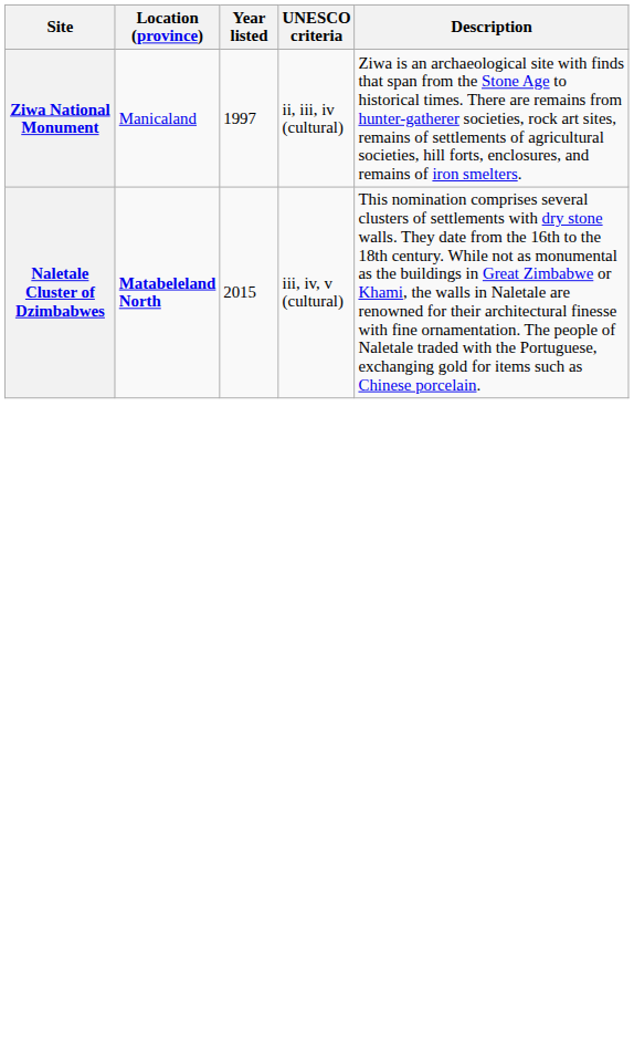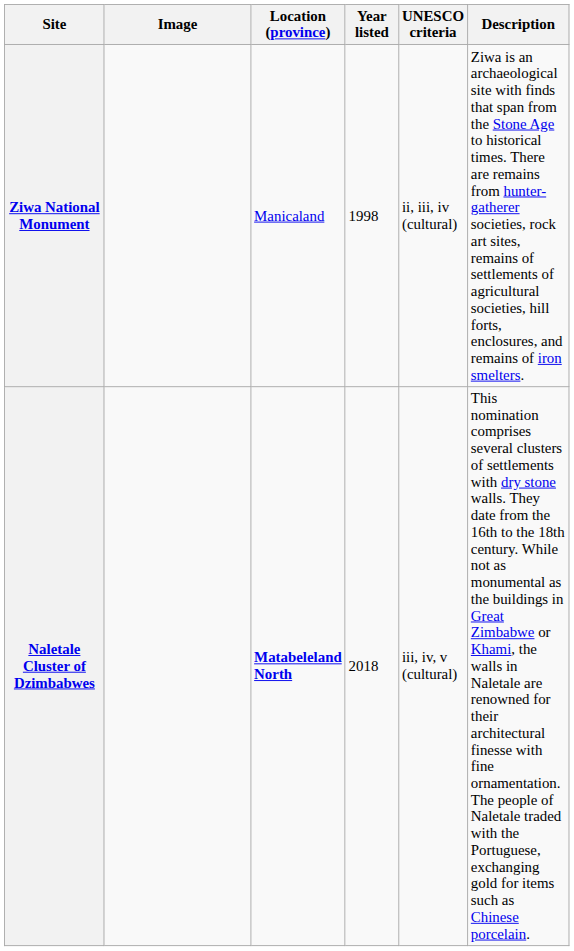 <table class="wikitable sortable plainrowheaders">
 <tr>
 <th style="width:100px;" scope="col">Site</th>
+<th class="unsortable" style="width:150px;" scope="col">Image</th>
 <th style="width:80px;" scope="col">Location (<a href='#'>province</a>)</th>
 <th style="width:50px;" scope="col">Year listed</th>
 <th style="width:60px;" scope="col">UNESCO criteria</th>
 <th scope="col" class="unsortable">Description</th>
 </tr>
 <tr>
 <th scope="row"><a href='#'>Ziwa National Monument</a></th>
+<td></td>
 <td><a href='#'>Manicaland</a></td>
-<td>1997</td>
+<td>1998</td>
 <td>ii, iii, iv (cultural)</td>
 <td>Ziwa is an archaeological site with finds that span from the <a href='#'>Stone Age</a> to historical times. There are remains from <a href='#'>hunter-gatherer</a> societies, rock art sites, remains of settlements of agricultural societies, hill forts, enclosures, and remains of <a href='#'>iron smelters</a>.</td>
 </tr>
 <tr>
 <th scope="row"><a href='#'>Naletale Cluster of Dzimbabwes</a></th>
+<td></td>
 <td><strong><a href='#'>Matabeleland North</a></strong></td>
-<td>2015</td>
+<td>2018</td>
 <td>iii, iv, v (cultural)</td>
 <td>This nomination comprises several clusters of settlements with <a href='#'>dry stone</a> walls. They date from the 16th to the 18th century. While not as monumental as the buildings in <a href='#'>Great Zimbabwe</a> or <a href='#'>Khami</a>, the walls in Naletale are renowned for their architectural finesse with fine ornamentation. The people of Naletale traded with the Portuguese, exchanging gold for items such as <a href='#'>Chinese porcelain</a>.</td>
 </tr>
 </table>
